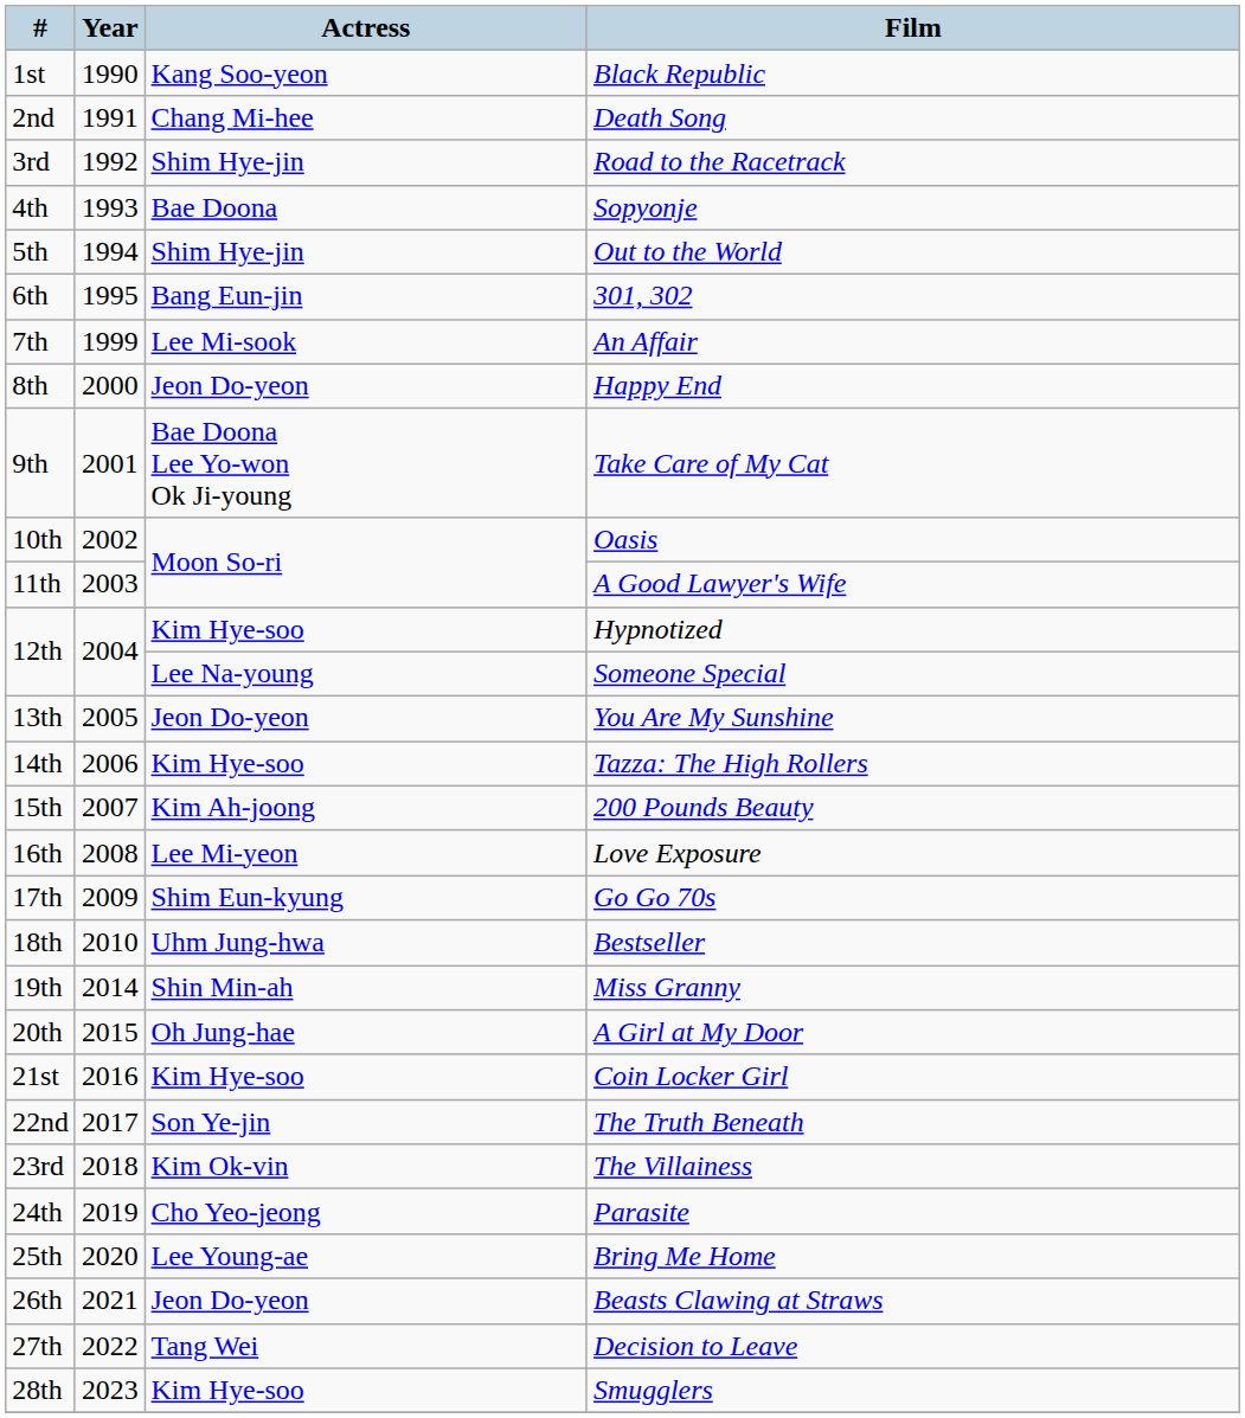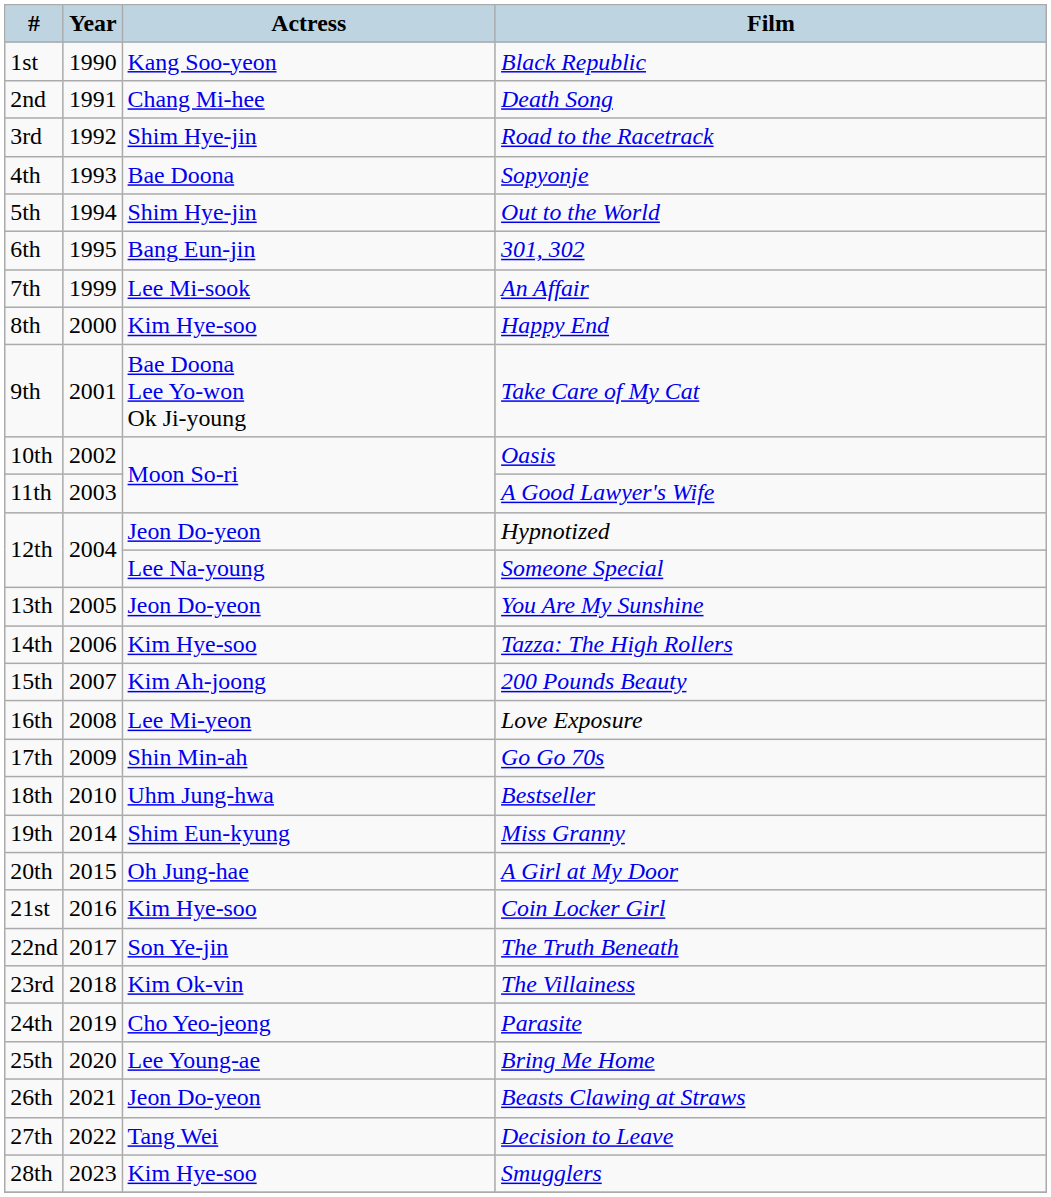 <table class="wikitable" style="width:700px">
 <tr>
 <th style="background:#BED5E1; width:10px">#</th>
 <th style="background:#BED5E1; width:10px">Year</th>
 <th style="background:#BED5E1;">Actress</th>
 <th style="background:#BED5E1;">Film</th>
 </tr>
 <tr>
 <td>1st</td>
 <td>1990</td>
 <td><a href='#'>Kang Soo-yeon</a></td>
 <td><em><a href='#'>Black Republic</a></em></td>
 </tr>
 <tr>
 <td>2nd</td>
 <td>1991</td>
 <td><a href='#'>Chang Mi-hee</a></td>
 <td><em><a href='#'>Death Song</a></em></td>
 </tr>
 <tr>
 <td>3rd</td>
 <td>1992</td>
 <td><a href='#'>Shim Hye-jin</a></td>
 <td><em><a href='#'>Road to the Racetrack</a></em></td>
 </tr>
 <tr>
 <td>4th</td>
 <td>1993</td>
 <td><a href='#'>Bae Doona</a></td>
 <td><em><a href='#'>Sopyonje</a></em></td>
 </tr>
 <tr>
 <td>5th</td>
 <td>1994</td>
 <td><a href='#'>Shim Hye-jin</a></td>
 <td><em><a href='#'>Out to the World</a></em></td>
 </tr>
 <tr>
 <td>6th</td>
 <td>1995</td>
 <td><a href='#'>Bang Eun-jin</a></td>
 <td><em><a href='#'>301, 302</a></em></td>
 </tr>
 <tr>
 <td>7th</td>
 <td>1999</td>
 <td><a href='#'>Lee Mi-sook</a></td>
 <td><em><a href='#'>An Affair</a></em></td>
 </tr>
 <tr>
 <td>8th</td>
 <td>2000</td>
-<td><a href='#'>Jeon Do-yeon</a></td>
+<td><a href='#'>Kim Hye-soo</a></td>
 <td><em><a href='#'>Happy End</a></em></td>
 </tr>
 <tr>
 <td>9th</td>
 <td>2001</td>
 <td><a href='#'>Bae Doona</a> <br> <a href='#'>Lee Yo-won</a> <br> Ok Ji-young</td>
 <td><em><a href='#'>Take Care of My Cat</a></em></td>
 </tr>
 <tr>
 <td>10th</td>
 <td>2002</td>
 <td rowspan=2><a href='#'>Moon So-ri</a></td>
 <td><em><a href='#'>Oasis</a></em></td>
 </tr>
 <tr>
 <td>11th</td>
 <td>2003</td>
 <td><em><a href='#'>A Good Lawyer's Wife</a></em></td>
 </tr>
 <tr>
 <td rowspan=2>12th</td>
 <td rowspan=2>2004</td>
-<td><a href='#'>Kim Hye-soo</a></td>
+<td><a href='#'>Jeon Do-yeon</a></td>
 <td><em>Hypnotized</em></td>
 </tr>
 <tr>
 <td><a href='#'>Lee Na-young</a></td>
 <td><em><a href='#'>Someone Special</a></em></td>
 </tr>
 <tr>
 <td>13th</td>
 <td>2005</td>
 <td><a href='#'>Jeon Do-yeon</a></td>
 <td><em><a href='#'>You Are My Sunshine</a></em></td>
 </tr>
 <tr>
 <td>14th</td>
 <td>2006</td>
 <td><a href='#'>Kim Hye-soo</a></td>
 <td><em><a href='#'>Tazza: The High Rollers</a></em></td>
 </tr>
 <tr>
 <td>15th</td>
 <td>2007</td>
 <td><a href='#'>Kim Ah-joong</a></td>
 <td><em><a href='#'>200 Pounds Beauty</a></em></td>
 </tr>
 <tr>
 <td>16th</td>
 <td>2008</td>
 <td><a href='#'>Lee Mi-yeon</a></td>
 <td><em>Love Exposure</em></td>
 </tr>
 <tr>
 <td>17th</td>
 <td>2009</td>
-<td><a href='#'>Shim Eun-kyung</a></td>
+<td><a href='#'>Shin Min-ah</a></td>
 <td><em><a href='#'>Go Go 70s</a></em></td>
 </tr>
 <tr>
 <td>18th</td>
 <td>2010</td>
 <td><a href='#'>Uhm Jung-hwa</a></td>
 <td><em><a href='#'>Bestseller</a></em></td>
 </tr>
 <tr>
 <td>19th</td>
 <td>2014</td>
-<td><a href='#'>Shin Min-ah</a></td>
+<td><a href='#'>Shim Eun-kyung</a></td>
 <td><em><a href='#'>Miss Granny</a></em></td>
 </tr>
 <tr>
 <td>20th</td>
 <td>2015</td>
 <td><a href='#'>Oh Jung-hae</a></td>
 <td><em><a href='#'>A Girl at My Door</a></em></td>
 </tr>
 <tr>
 <td>21st</td>
 <td>2016</td>
 <td><a href='#'>Kim Hye-soo</a></td>
 <td><em><a href='#'>Coin Locker Girl</a></em></td>
 </tr>
 <tr>
 <td>22nd</td>
 <td>2017</td>
 <td><a href='#'>Son Ye-jin</a></td>
 <td><em><a href='#'>The Truth Beneath</a></em></td>
 </tr>
 <tr>
 <td>23rd</td>
 <td>2018</td>
 <td><a href='#'>Kim Ok-vin</a></td>
 <td><em><a href='#'>The Villainess</a></em></td>
 </tr>
 <tr>
 <td>24th</td>
 <td>2019</td>
 <td><a href='#'>Cho Yeo-jeong</a></td>
 <td><em><a href='#'>Parasite</a></em></td>
 </tr>
 <tr>
 <td>25th</td>
 <td>2020</td>
 <td><a href='#'>Lee Young-ae</a></td>
 <td><em><a href='#'>Bring Me Home</a></em></td>
 </tr>
 <tr>
 <td>26th</td>
 <td>2021</td>
 <td><a href='#'>Jeon Do-yeon</a></td>
 <td><em><a href='#'>Beasts Clawing at Straws</a></em></td>
 </tr>
 <tr>
 <td>27th</td>
 <td>2022</td>
 <td><a href='#'>Tang Wei</a></td>
 <td><em><a href='#'>Decision to Leave</a></em></td>
 </tr>
 <tr>
 <td>28th</td>
 <td>2023</td>
 <td><a href='#'>Kim Hye-soo</a></td>
 <td><em><a href='#'>Smugglers</a></em></td>
 </tr>
 <tr>
 </tr>
 </table>
